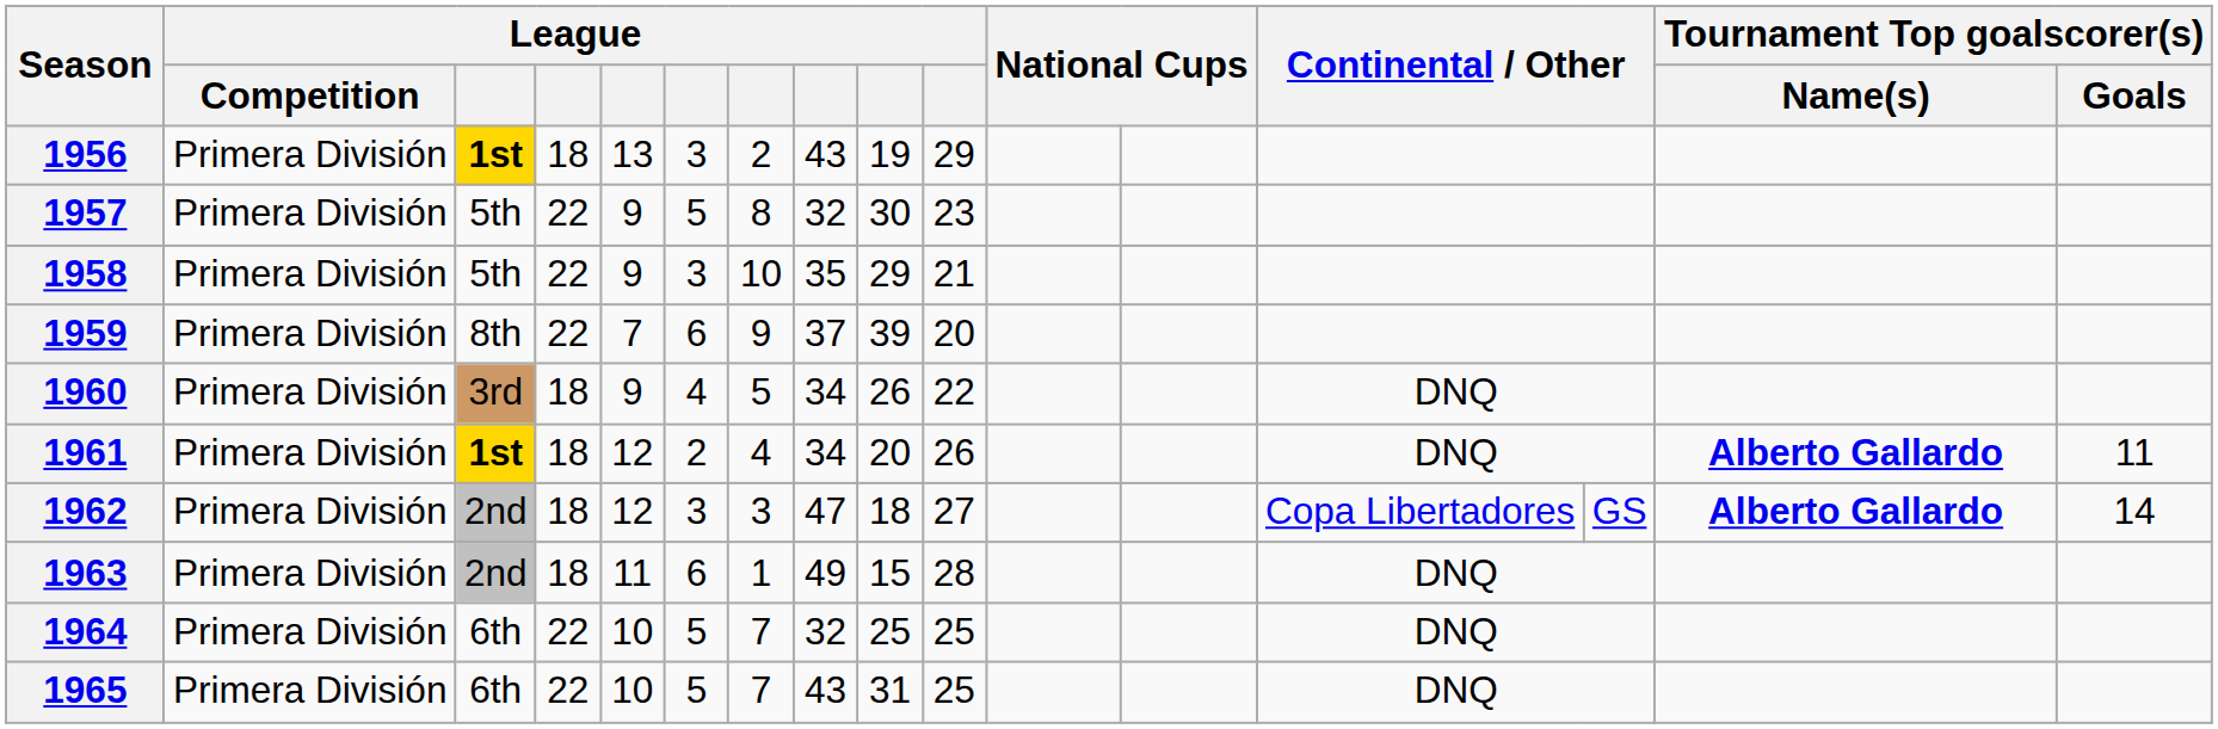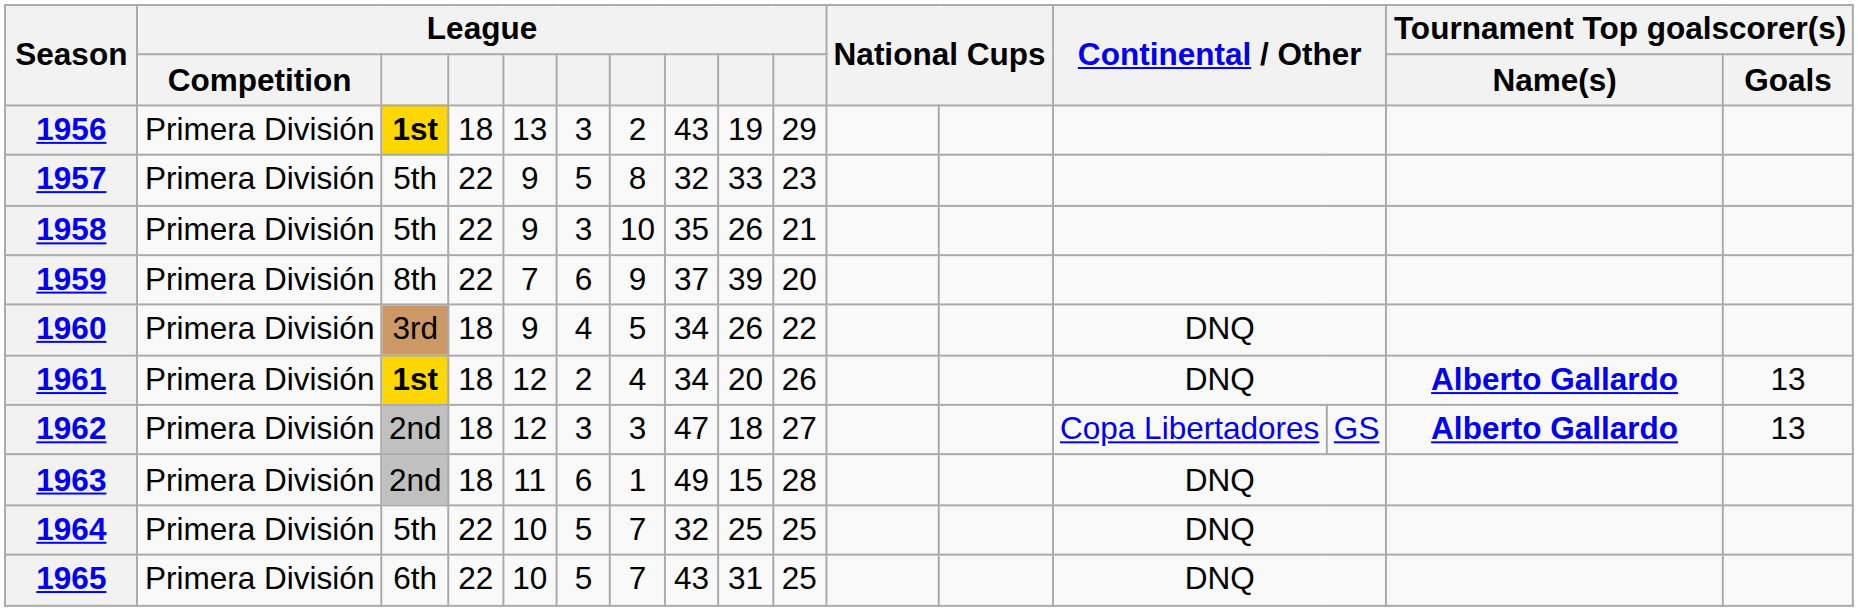 <table class="wikitable" style="text-align: center">
 <tr>
 <th width=60px rowspan=2>Season</th>
 <th colspan="9">League</th>
 <th rowspan=2 colspan=2>National Cups</th>
 <th rowspan=2 colspan=2><a href='#'>Continental</a> / Other</th>
 <th colspan=2>Tournament Top goalscorer(s)</th>
 </tr>
 <tr>
 <th>Competition</th>
 <th width="20"></th>
 <th width="20"></th>
 <th width="20"></th>
 <th width="20"></th>
 <th width="20"></th>
 <th width="20"></th>
 <th width="20"></th>
 <th width="20"></th>
 <th>Name(s)</th>
 <th>Goals</th>
 </tr>
 <tr>
 <th><a href='#'>1956</a></th>
 <td>Primera División</td>
 <td bgcolor=gold><strong>1st</strong></td>
 <td>18</td>
 <td>13</td>
 <td>3</td>
 <td>2</td>
 <td>43</td>
 <td>19</td>
 <td>29</td>
 <td></td>
 <td></td>
 <td colspan=2></td>
 <td></td>
 <td></td>
 </tr>
 <tr>
 <th><a href='#'>1957</a></th>
 <td>Primera División</td>
 <td>5th</td>
 <td>22</td>
 <td>9</td>
 <td>5</td>
 <td>8</td>
 <td>32</td>
-<td>30</td>
+<td>33</td>
 <td>23</td>
 <td></td>
 <td></td>
 <td colspan=2></td>
 <td></td>
 <td></td>
 </tr>
 <tr>
 <th><a href='#'>1958</a></th>
 <td>Primera División</td>
 <td>5th</td>
 <td>22</td>
 <td>9</td>
 <td>3</td>
 <td>10</td>
 <td>35</td>
-<td>29</td>
+<td>26</td>
 <td>21</td>
 <td></td>
 <td></td>
 <td colspan=2></td>
 <td></td>
 <td></td>
 </tr>
 <tr>
 <th><a href='#'>1959</a></th>
 <td>Primera División</td>
 <td>8th</td>
 <td>22</td>
 <td>7</td>
 <td>6</td>
 <td>9</td>
 <td>37</td>
 <td>39</td>
 <td>20</td>
 <td></td>
 <td></td>
 <td colspan=2></td>
 <td></td>
 <td></td>
 </tr>
 <tr>
 <th><a href='#'>1960</a></th>
 <td>Primera División</td>
 <td bgcolor=cc9966>3rd</td>
 <td>18</td>
 <td>9</td>
 <td>4</td>
 <td>5</td>
 <td>34</td>
 <td>26</td>
 <td>22</td>
 <td></td>
 <td></td>
 <td colspan=2>DNQ</td>
 <td></td>
 <td></td>
 </tr>
 <tr>
 <th><a href='#'>1961</a></th>
 <td>Primera División</td>
 <td bgcolor=gold><strong>1st</strong></td>
 <td>18</td>
 <td>12</td>
 <td>2</td>
 <td>4</td>
 <td>34</td>
 <td>20</td>
 <td>26</td>
 <td></td>
 <td></td>
 <td colspan=2>DNQ</td>
 <td> <strong><a href='#'>Alberto Gallardo</a></strong></td>
-<td>11</td>
+<td>13</td>
 </tr>
 <tr>
 <th><a href='#'>1962</a></th>
 <td>Primera División</td>
 <td bgcolor=silver>2nd</td>
 <td>18</td>
 <td>12</td>
 <td>3</td>
 <td>3</td>
 <td>47</td>
 <td>18</td>
 <td>27</td>
 <td></td>
 <td></td>
 <td><a href='#'>Copa Libertadores</a></td>
 <td><a href='#'>GS</a></td>
 <td> <strong><a href='#'>Alberto Gallardo</a></strong></td>
-<td>14</td>
+<td>13</td>
 </tr>
 <tr>
 <th><a href='#'>1963</a></th>
 <td>Primera División</td>
 <td bgcolor=silver>2nd</td>
 <td>18</td>
 <td>11</td>
 <td>6</td>
 <td>1</td>
 <td>49</td>
 <td>15</td>
 <td>28</td>
 <td></td>
 <td></td>
 <td colspan=2>DNQ</td>
 <td></td>
 <td></td>
 </tr>
 <tr>
 <th><a href='#'>1964</a></th>
 <td>Primera División</td>
-<td>6th</td>
+<td>5th</td>
 <td>22</td>
 <td>10</td>
 <td>5</td>
 <td>7</td>
 <td>32</td>
 <td>25</td>
 <td>25</td>
 <td></td>
 <td></td>
 <td colspan=2>DNQ</td>
 <td></td>
 <td></td>
 </tr>
 <tr>
 <th><a href='#'>1965</a></th>
 <td>Primera División</td>
 <td>6th</td>
 <td>22</td>
 <td>10</td>
 <td>5</td>
 <td>7</td>
 <td>43</td>
 <td>31</td>
 <td>25</td>
 <td></td>
 <td></td>
 <td colspan=2>DNQ</td>
 <td></td>
 <td></td>
 </tr>
 </table>
